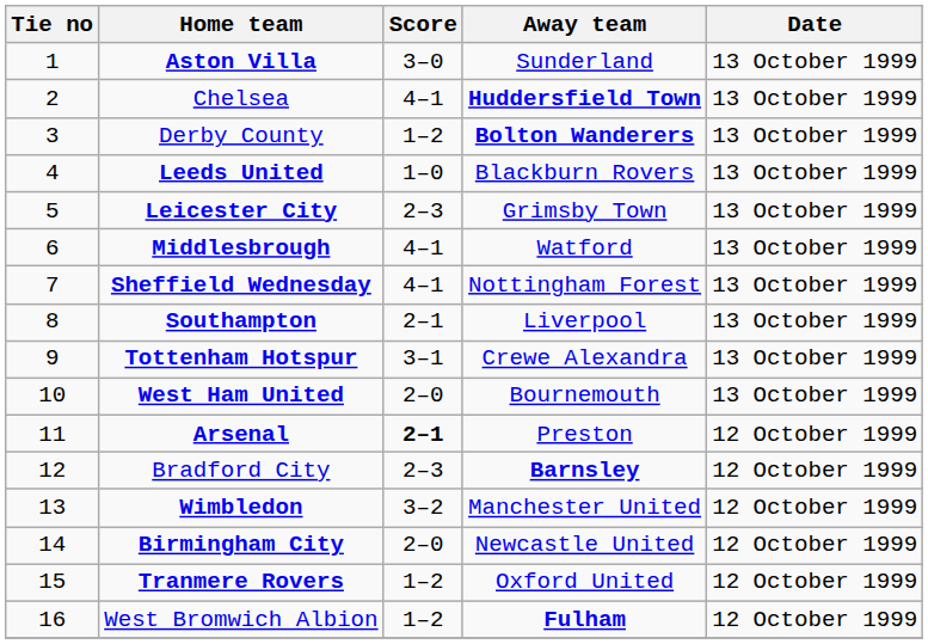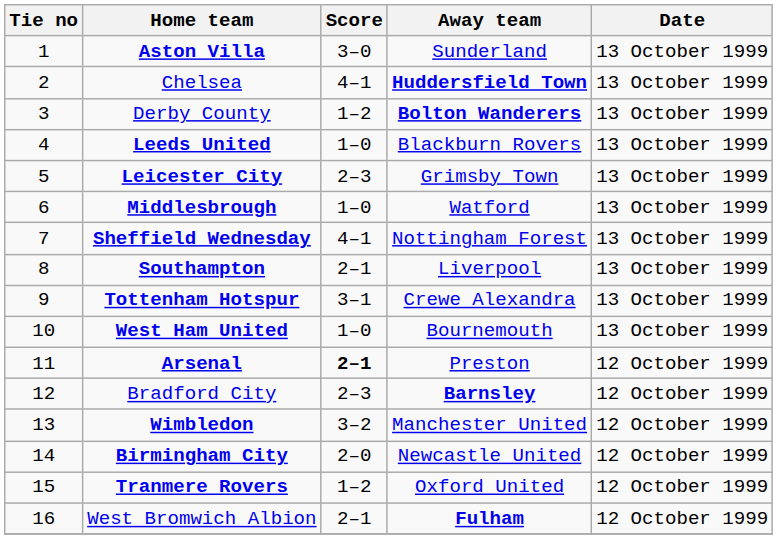 <table class="wikitable" style="text-align: center">
 <tr>
 <th>Tie no</th>
 <th>Home team</th>
 <th>Score</th>
 <th>Away team</th>
 <th>Date</th>
 </tr>
 <tr>
 <td>1</td>
 <td><strong><a href='#'>Aston Villa</a></strong></td>
 <td>3–0</td>
 <td><a href='#'>Sunderland</a></td>
 <td>13 October 1999</td>
 </tr>
 <tr>
 <td>2</td>
 <td><a href='#'>Chelsea</a></td>
 <td>4–1</td>
 <td><strong><a href='#'>Huddersfield Town</a></strong></td>
 <td>13 October 1999</td>
 </tr>
 <tr>
 <td>3</td>
 <td><a href='#'>Derby County</a></td>
 <td>1–2</td>
 <td><strong><a href='#'>Bolton Wanderers</a></strong></td>
 <td>13 October 1999</td>
 </tr>
 <tr>
 <td>4</td>
 <td><strong><a href='#'>Leeds United</a></strong></td>
 <td>1–0</td>
 <td><a href='#'>Blackburn Rovers</a></td>
 <td>13 October 1999</td>
 </tr>
 <tr>
 <td>5</td>
 <td><strong><a href='#'>Leicester City</a></strong></td>
 <td>2–3</td>
 <td><a href='#'>Grimsby Town</a></td>
 <td>13 October 1999</td>
 </tr>
 <tr>
 <td>6</td>
 <td><strong><a href='#'>Middlesbrough</a></strong></td>
-<td>4–1</td>
+<td>1–0</td>
 <td><a href='#'>Watford</a></td>
 <td>13 October 1999</td>
 </tr>
 <tr>
 <td>7</td>
 <td><strong><a href='#'>Sheffield Wednesday</a></strong></td>
 <td>4–1</td>
 <td><a href='#'>Nottingham Forest</a></td>
 <td>13 October 1999</td>
 </tr>
 <tr>
 <td>8</td>
 <td><strong><a href='#'>Southampton</a></strong></td>
 <td>2–1</td>
 <td><a href='#'>Liverpool</a></td>
 <td>13 October 1999</td>
 </tr>
 <tr>
 <td>9</td>
 <td><strong><a href='#'>Tottenham Hotspur</a></strong></td>
 <td>3–1</td>
 <td><a href='#'>Crewe Alexandra</a></td>
 <td>13 October 1999</td>
 </tr>
 <tr>
 <td>10</td>
 <td><strong><a href='#'>West Ham United</a></strong></td>
-<td>2–0</td>
+<td>1–0</td>
 <td><a href='#'>Bournemouth</a></td>
 <td>13 October 1999</td>
 </tr>
 <tr>
 <td>11</td>
 <td><strong><a href='#'>Arsenal</a></strong></td>
 <td><strong>2–1</strong></td>
 <td><a href='#'>Preston</a></td>
 <td>12 October 1999</td>
 </tr>
 <tr>
 <td>12</td>
 <td><a href='#'>Bradford City</a></td>
 <td>2–3</td>
 <td><strong><a href='#'>Barnsley</a></strong></td>
 <td>12 October 1999</td>
 </tr>
 <tr>
 <td>13</td>
 <td><strong><a href='#'>Wimbledon</a></strong></td>
 <td>3–2</td>
 <td><a href='#'>Manchester United</a></td>
 <td>12 October 1999</td>
 </tr>
 <tr>
 <td>14</td>
 <td><strong><a href='#'>Birmingham City</a></strong></td>
 <td>2–0</td>
 <td><a href='#'>Newcastle United</a></td>
 <td>12 October 1999</td>
 </tr>
 <tr>
 <td>15</td>
 <td><strong><a href='#'>Tranmere Rovers</a></strong></td>
 <td>1–2</td>
 <td><a href='#'>Oxford United</a></td>
 <td>12 October 1999</td>
 </tr>
 <tr>
 <td>16</td>
 <td><a href='#'>West Bromwich Albion</a></td>
-<td>1–2</td>
+<td>2–1</td>
 <td><strong><a href='#'>Fulham</a></strong></td>
 <td>12 October 1999</td>
 </tr>
 <tr>
 </tr>
 </table>
